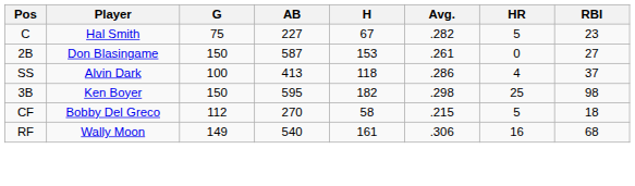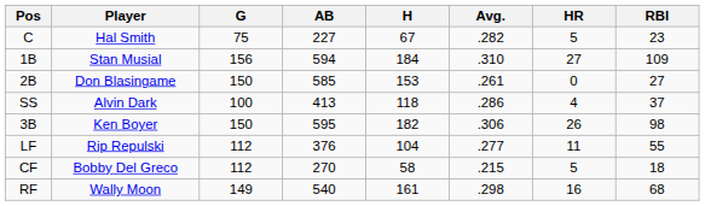 <table class="wikitable sortable">
 <tr>
 <th bgcolor="#DDDDFF" width="5%">Pos</th>
 <th bgcolor="#DDDDFF" width="16%">Player</th>
 <th bgcolor="#DDDDFF" width="9%">G</th>
 <th bgcolor="#DDDDFF" width="9%">AB</th>
 <th bgcolor="#DDDDFF" width="9%">H</th>
 <th bgcolor="#DDDDFF" width="9%">Avg.</th>
 <th bgcolor="#DDDDFF" width="9%">HR</th>
 <th bgcolor="#DDDDFF" width="9%">RBI</th>
 </tr>
 <tr align="center">
 <td>C</td>
 <td><a href='#'>Hal Smith</a></td>
 <td>75</td>
 <td>227</td>
 <td>67</td>
 <td>.282</td>
 <td>5</td>
 <td>23</td>
 </tr>
 <tr align="center">
+<td>1B</td>
+<td><a href='#'>Stan Musial</a></td>
+<td>156</td>
+<td>594</td>
+<td>184</td>
+<td>.310</td>
+<td>27</td>
+<td>109</td>
+</tr>
+<tr align="center">
 <td>2B</td>
 <td><a href='#'>Don Blasingame</a></td>
 <td>150</td>
-<td>587</td>
+<td>585</td>
 <td>153</td>
 <td>.261</td>
 <td>0</td>
 <td>27</td>
 </tr>
 <tr align="center">
 <td>SS</td>
 <td><a href='#'>Alvin Dark</a></td>
 <td>100</td>
 <td>413</td>
 <td>118</td>
 <td>.286</td>
 <td>4</td>
 <td>37</td>
 </tr>
 <tr align="center">
 <td>3B</td>
 <td><a href='#'>Ken Boyer</a></td>
 <td>150</td>
 <td>595</td>
 <td>182</td>
-<td>.298</td>
-<td>25</td>
+<td>.306</td>
+<td>26</td>
 <td>98</td>
+</tr>
+<tr align="center">
+<td>LF</td>
+<td><a href='#'>Rip Repulski</a></td>
+<td>112</td>
+<td>376</td>
+<td>104</td>
+<td>.277</td>
+<td>11</td>
+<td>55</td>
 </tr>
 <tr align="center">
 <td>CF</td>
 <td><a href='#'>Bobby Del Greco</a></td>
 <td>112</td>
 <td>270</td>
 <td>58</td>
 <td>.215</td>
 <td>5</td>
 <td>18</td>
 </tr>
 <tr align="center">
 <td>RF</td>
 <td><a href='#'>Wally Moon</a></td>
 <td>149</td>
 <td>540</td>
 <td>161</td>
-<td>.306</td>
+<td>.298</td>
 <td>16</td>
 <td>68</td>
 </tr>
 </table>
